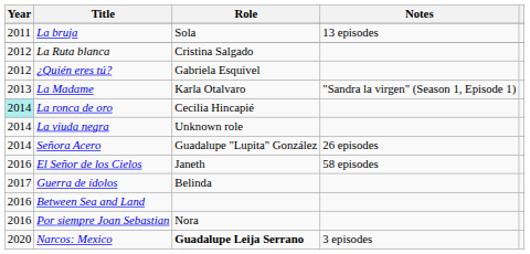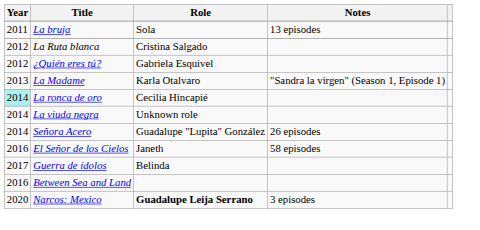 <table class="wikitable sortable">
 <tr>
 <th>Year</th>
 <th>Title</th>
 <th>Role</th>
 <th>Notes</th>
 <th></th>
 </tr>
 <tr>
 </tr>
 <tr>
 <td>2011</td>
 <td><em><a href='#'>La bruja</a></em></td>
 <td>Sola</td>
 <td>13 episodes</td>
 <td></td>
 </tr>
 <tr>
 </tr>
 <tr>
 <td>2012</td>
 <td><em>La Ruta blanca</em></td>
 <td>Cristina Salgado</td>
 <td></td>
 <td></td>
 </tr>
 <tr>
 <td>2012</td>
 <td><em><a href='#'>¿Quién eres tú?</a></em></td>
 <td>Gabriela Esquivel</td>
 <td></td>
 <td></td>
 </tr>
 <tr>
 <td>2013</td>
 <td><em><a href='#'>La Madame</a></em></td>
 <td>Karla Otalvaro</td>
 <td>"Sandra la virgen" (Season 1, Episode 1)</td>
 <td></td>
 </tr>
 <tr>
 <td style="background: paleturquoise;">2014</td>
 <td><em><a href='#'>La ronca de oro</a></em></td>
 <td>Cecilia Hincapié</td>
 <td></td>
 <td></td>
 </tr>
 <tr>
 <td>2014</td>
 <td><em><a href='#'>La viuda negra</a></em></td>
 <td>Unknown role</td>
 <td></td>
 <td></td>
 </tr>
 <tr>
 <td>2014</td>
 <td><em><a href='#'>Señora Acero</a></em></td>
 <td>Guadalupe "Lupita" González</td>
 <td>26 episodes</td>
 <td></td>
 </tr>
 <tr>
 <td>2016</td>
 <td><em><a href='#'>El Señor de los Cielos</a></em></td>
 <td>Janeth</td>
 <td>58 episodes</td>
 <td></td>
 </tr>
 <tr>
 <td>2017</td>
 <td><em><a href='#'>Guerra de ídolos</a></em></td>
 <td>Belinda</td>
 <td></td>
 <td></td>
 </tr>
 <tr>
 <td>2016</td>
 <td><em><a href='#'>Between Sea and Land</a></em></td>
 <td></td>
 <td></td>
 <td></td>
 </tr>
 <tr>
-<td>2016</td>
-<td><em><a href='#'>Por siempre Joan Sebastian</a></em></td>
-<td>Nora</td>
-<td></td>
-<td></td>
-</tr>
-<tr>
 <td>2020</td>
 <td><em><a href='#'>Narcos: Mexico</a></em></td>
 <td><strong>Guadalupe Leija Serrano</strong></td>
 <td>3 episodes</td>
 <td></td>
 </tr>
 </table>
